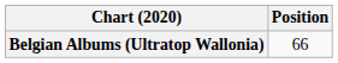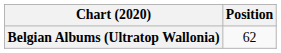 <table class="wikitable plainrowheaders" style="text-align:center">
 <tr>
 <th scope="col">Chart (2020)</th>
 <th scope="col">Position</th>
 </tr>
 <tr>
 <th scope="row">Belgian Albums (Ultratop Wallonia)</th>
-<td>66</td>
+<td>62</td>
 </tr>
 </table>
